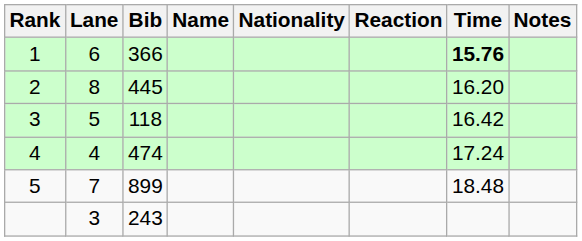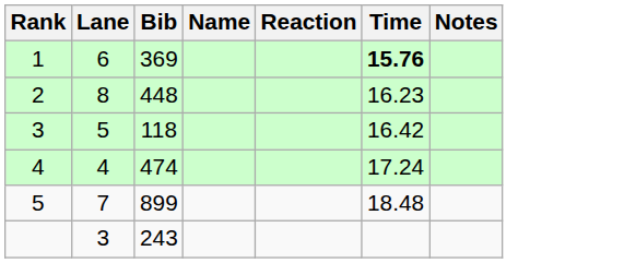 <table class="wikitable sortable" style="text-align:center">
 <tr>
 <th>Rank</th>
 <th>Lane</th>
 <th>Bib</th>
 <th>Name</th>
-<th>Nationality</th>
 <th>Reaction</th>
 <th>Time</th>
 <th>Notes</th>
 </tr>
 <tr bgcolor=ccffcc>
 <td>1</td>
 <td>6</td>
-<td>366</td>
-<td align=left></td>
+<td>369</td>
 <td align=left></td>
 <td></td>
 <td><strong>15.76</strong></td>
 <td><strong></strong></td>
 </tr>
 <tr bgcolor=ccffcc>
 <td>2</td>
 <td>8</td>
-<td>445</td>
-<td align=left></td>
+<td>448</td>
 <td align=left></td>
 <td></td>
-<td>16.20</td>
+<td>16.23</td>
 <td><strong></strong></td>
 </tr>
 <tr bgcolor=ccffcc>
 <td>3</td>
 <td>5</td>
 <td>118</td>
-<td align=left></td>
 <td align=left></td>
 <td></td>
 <td>16.42</td>
 <td><strong></strong></td>
 </tr>
 <tr bgcolor=ccffcc>
 <td>4</td>
 <td>4</td>
 <td>474</td>
 <td align=left></td>
-<td align=left></td>
 <td></td>
 <td>17.24</td>
 <td><strong></strong></td>
 </tr>
 <tr>
 <td>5</td>
 <td>7</td>
 <td>899</td>
-<td align=left></td>
 <td align=left></td>
 <td></td>
 <td>18.48</td>
 <td></td>
 </tr>
 <tr>
 <td></td>
 <td>3</td>
 <td>243</td>
 <td align=left></td>
-<td align=left></td>
 <td></td>
 <td></td>
 <td><strong></strong></td>
 </tr>
 </table>
